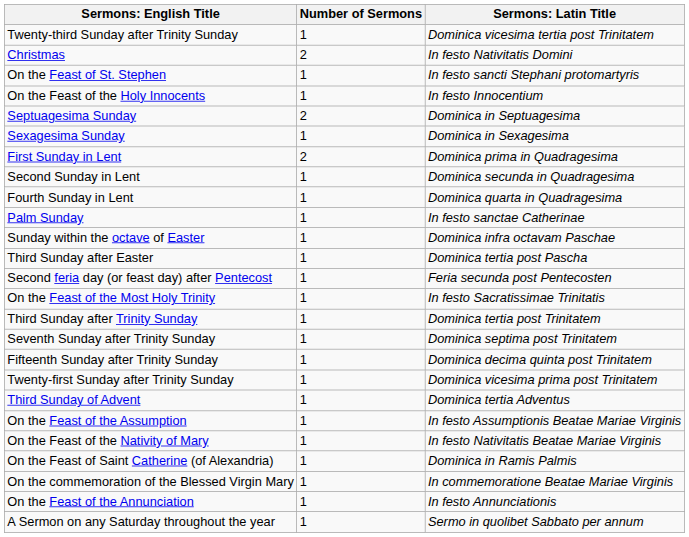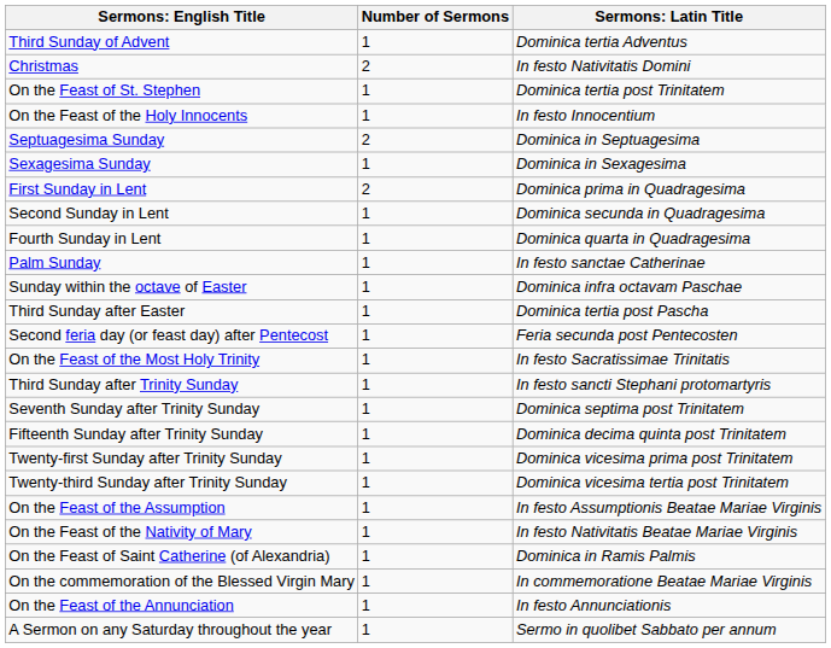 <table class="wikitable">
 <tr>
 <th>Sermons: English Title</th>
 <th>Number of Sermons</th>
 <th>Sermons: Latin Title</th>
 </tr>
 <tr>
-<td>Twenty-third Sunday after Trinity Sunday</td>
+<td><a href='#'>Third Sunday of Advent</a></td>
 <td>1</td>
-<td><em>Dominica vicesima tertia post Trinitatem</em></td>
+<td><em>Dominica tertia Adventus</em></td>
 </tr>
 <tr>
 <td><a href='#'>Christmas</a></td>
 <td>2</td>
 <td><em>In festo Nativitatis Domini</em></td>
 </tr>
 <tr>
 <td>On the <a href='#'>Feast of St. Stephen</a></td>
 <td>1</td>
-<td><em>In festo sancti Stephani protomartyris</em></td>
+<td><em>Dominica tertia post Trinitatem</em></td>
 </tr>
 <tr>
 <td>On the Feast of the <a href='#'>Holy Innocents</a></td>
 <td>1</td>
 <td><em>In festo Innocentium</em></td>
 </tr>
 <tr>
 <td><a href='#'>Septuagesima Sunday</a></td>
 <td>2</td>
 <td><em>Dominica in Septuagesima</em></td>
 </tr>
 <tr>
 <td><a href='#'>Sexagesima Sunday</a></td>
 <td>1</td>
 <td><em>Dominica in Sexagesima</em></td>
 </tr>
 <tr>
 <td><a href='#'>First Sunday in Lent</a></td>
 <td>2</td>
 <td><em>Dominica prima in Quadragesima</em></td>
 </tr>
 <tr>
 <td>Second Sunday in Lent</td>
 <td>1</td>
 <td><em>Dominica secunda in Quadragesima</em></td>
 </tr>
 <tr>
 <td>Fourth Sunday in Lent</td>
 <td>1</td>
 <td><em>Dominica quarta in Quadragesima</em></td>
 </tr>
 <tr>
 <td><a href='#'>Palm Sunday</a></td>
 <td>1</td>
 <td><em>In festo sanctae Catherinae</em></td>
 </tr>
 <tr>
 <td>Sunday within the <a href='#'>octave</a> of <a href='#'>Easter</a></td>
 <td>1</td>
 <td><em>Dominica infra octavam Paschae</em></td>
 </tr>
 <tr>
 <td>Third Sunday after Easter</td>
 <td>1</td>
 <td><em>Dominica tertia post Pascha</em></td>
 </tr>
 <tr>
 <td>Second <a href='#'>feria</a> day (or feast day) after <a href='#'>Pentecost</a></td>
 <td>1</td>
 <td><em>Feria secunda post Pentecosten</em></td>
 </tr>
 <tr>
 <td>On the <a href='#'>Feast of the Most Holy Trinity</a></td>
 <td>1</td>
 <td><em>In festo Sacratissimae Trinitatis</em></td>
 </tr>
 <tr>
 <td>Third Sunday after <a href='#'>Trinity Sunday</a></td>
 <td>1</td>
-<td><em>Dominica tertia post Trinitatem</em></td>
+<td><em>In festo sancti Stephani protomartyris</em></td>
 </tr>
 <tr>
 <td>Seventh Sunday after Trinity Sunday</td>
 <td>1</td>
 <td><em>Dominica septima post Trinitatem</em></td>
 </tr>
 <tr>
 <td>Fifteenth Sunday after Trinity Sunday</td>
 <td>1</td>
 <td><em>Dominica decima quinta post Trinitatem</em></td>
 </tr>
 <tr>
 <td>Twenty-first Sunday after Trinity Sunday</td>
 <td>1</td>
 <td><em>Dominica vicesima prima post Trinitatem</em></td>
 </tr>
 <tr>
-<td><a href='#'>Third Sunday of Advent</a></td>
+<td>Twenty-third Sunday after Trinity Sunday</td>
 <td>1</td>
-<td><em>Dominica tertia Adventus</em></td>
+<td><em>Dominica vicesima tertia post Trinitatem</em></td>
 </tr>
 <tr>
 <td>On the <a href='#'>Feast of the Assumption</a></td>
 <td>1</td>
 <td><em>In festo Assumptionis Beatae Mariae Virginis</em></td>
 </tr>
 <tr>
 <td>On the Feast of the <a href='#'>Nativity of Mary</a></td>
 <td>1</td>
 <td><em>In festo Nativitatis Beatae Mariae Virginis</em></td>
 </tr>
 <tr>
 <td>On the Feast of Saint <a href='#'>Catherine</a> (of Alexandria)</td>
 <td>1</td>
 <td><em>Dominica in Ramis Palmis</em></td>
 </tr>
 <tr>
 <td>On the commemoration of the Blessed Virgin Mary</td>
 <td>1</td>
 <td><em>In commemoratione Beatae Mariae Virginis</em></td>
 </tr>
 <tr>
 <td>On the <a href='#'>Feast of the Annunciation</a></td>
 <td>1</td>
 <td><em>In festo Annunciationis</em></td>
 </tr>
 <tr>
 <td>A Sermon on any Saturday throughout the year</td>
 <td>1</td>
 <td><em>Sermo in quolibet Sabbato per annum</em></td>
 </tr>
 </table>
